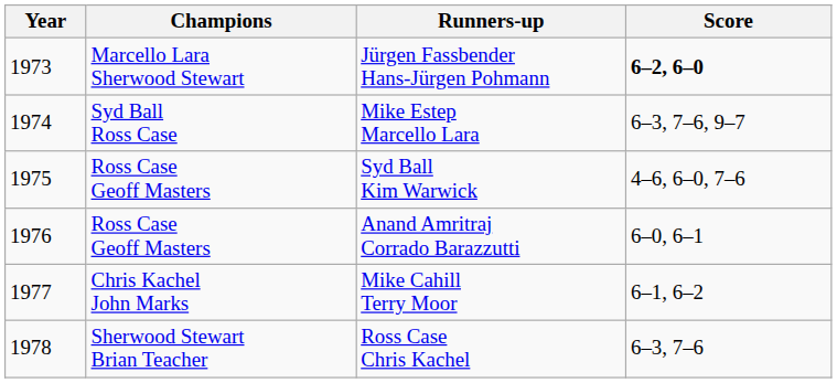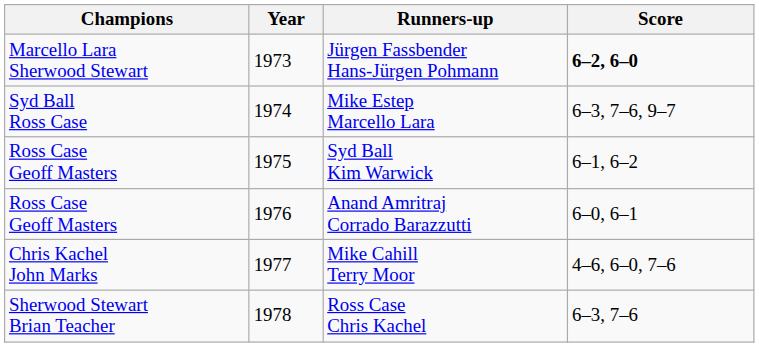 <table class="wikitable">
 <tr>
+<th style="width:200px">Champions</th>
 <th style="width:55px">Year</th>
-<th style="width:200px">Champions</th>
 <th style="width:200px">Runners-up</th>
 <th style="width:150px" class="unsortable">Score</th>
 </tr>
 <tr>
+<td> <a href='#'>Marcello Lara</a><br> <a href='#'>Sherwood Stewart</a></td>
 <td>1973</td>
-<td> <a href='#'>Marcello Lara</a><br> <a href='#'>Sherwood Stewart</a></td>
 <td> <a href='#'>Jürgen Fassbender</a><br> <a href='#'>Hans-Jürgen Pohmann</a></td>
 <td><strong>6–2, 6–0</strong></td>
 </tr>
 <tr>
+<td> <a href='#'>Syd Ball</a><br> <a href='#'>Ross Case</a></td>
 <td>1974</td>
-<td> <a href='#'>Syd Ball</a><br> <a href='#'>Ross Case</a></td>
 <td> <a href='#'>Mike Estep</a><br> <a href='#'>Marcello Lara</a></td>
 <td>6–3, 7–6, 9–7</td>
 </tr>
 <tr>
+<td> <a href='#'>Ross Case</a><br> <a href='#'>Geoff Masters</a></td>
 <td>1975</td>
-<td> <a href='#'>Ross Case</a><br> <a href='#'>Geoff Masters</a></td>
 <td> <a href='#'>Syd Ball</a><br> <a href='#'>Kim Warwick</a></td>
-<td>4–6, 6–0, 7–6</td>
+<td>6–1, 6–2</td>
 </tr>
 <tr>
+<td> <a href='#'>Ross Case</a><br> <a href='#'>Geoff Masters</a></td>
 <td>1976</td>
-<td> <a href='#'>Ross Case</a><br> <a href='#'>Geoff Masters</a></td>
 <td> <a href='#'>Anand Amritraj</a><br> <a href='#'>Corrado Barazzutti</a></td>
 <td>6–0, 6–1</td>
 </tr>
 <tr>
+<td> <a href='#'>Chris Kachel</a><br> <a href='#'>John Marks</a></td>
 <td>1977</td>
-<td> <a href='#'>Chris Kachel</a><br> <a href='#'>John Marks</a></td>
 <td> <a href='#'>Mike Cahill</a><br> <a href='#'>Terry Moor</a></td>
-<td>6–1, 6–2</td>
+<td>4–6, 6–0, 7–6</td>
 </tr>
 <tr>
+<td> <a href='#'>Sherwood Stewart</a><br> <a href='#'>Brian Teacher</a></td>
 <td>1978</td>
-<td> <a href='#'>Sherwood Stewart</a><br> <a href='#'>Brian Teacher</a></td>
 <td> <a href='#'>Ross Case</a><br> <a href='#'>Chris Kachel</a></td>
 <td>6–3, 7–6</td>
 </tr>
 </table>
